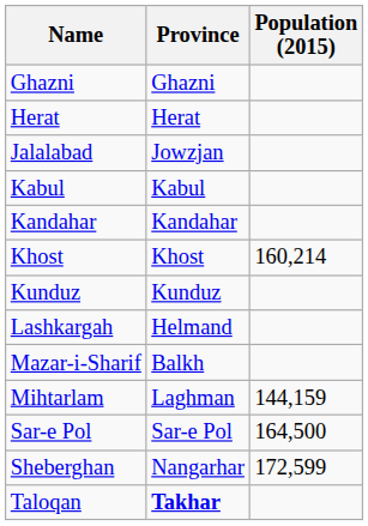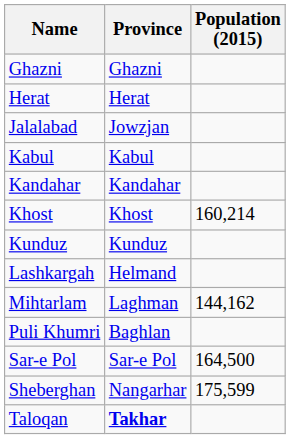 <table class="wikitable sortable sticky-header col3right">
 <tr>
 <th>Name</th>
 <th>Province</th>
 <th>Population<br>(2015)</th>
 </tr>
 <tr>
 <td><a href='#'>Ghazni</a></td>
 <td><a href='#'>Ghazni</a></td>
 <td></td>
 </tr>
 <tr>
 <td><a href='#'>Herat</a></td>
 <td><a href='#'>Herat</a></td>
 <td></td>
 </tr>
 <tr>
 <td><a href='#'>Jalalabad</a></td>
 <td><a href='#'>Jowzjan</a></td>
 <td></td>
 </tr>
 <tr>
 <td><a href='#'>Kabul</a></td>
 <td><a href='#'>Kabul</a></td>
 <td></td>
 </tr>
 <tr>
 <td><a href='#'>Kandahar</a></td>
 <td><a href='#'>Kandahar</a></td>
 <td></td>
 </tr>
 <tr>
 <td><a href='#'>Khost</a></td>
 <td><a href='#'>Khost</a></td>
 <td>160,214</td>
 </tr>
 <tr>
 <td><a href='#'>Kunduz</a></td>
 <td><a href='#'>Kunduz</a></td>
 <td></td>
 </tr>
 <tr>
 <td><a href='#'>Lashkargah</a></td>
 <td><a href='#'>Helmand</a></td>
 <td></td>
 </tr>
 <tr>
-<td><a href='#'>Mazar-i-Sharif</a></td>
-<td><a href='#'>Balkh</a></td>
-<td></td>
+<td><a href='#'>Mihtarlam</a></td>
+<td><a href='#'>Laghman</a></td>
+<td>144,162</td>
 </tr>
 <tr>
-<td><a href='#'>Mihtarlam</a></td>
-<td><a href='#'>Laghman</a></td>
-<td>144,159</td>
+<td><a href='#'>Puli Khumri</a></td>
+<td><a href='#'>Baghlan</a></td>
+<td></td>
 </tr>
 <tr>
 <td><a href='#'>Sar-e Pol</a></td>
 <td><a href='#'>Sar-e Pol</a></td>
 <td>164,500</td>
 </tr>
 <tr>
 <td><a href='#'>Sheberghan</a></td>
 <td><a href='#'>Nangarhar</a></td>
-<td>172,599</td>
+<td>175,599</td>
 </tr>
 <tr>
 <td><a href='#'>Taloqan</a></td>
 <td><strong><a href='#'>Takhar</a></strong></td>
 <td></td>
 </tr>
 </table>
